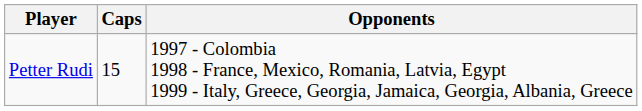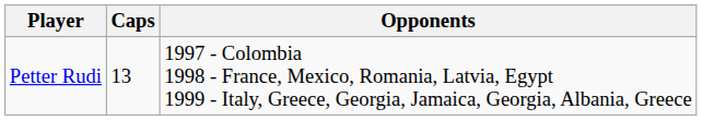 <table class="wikitable">
 <tr>
 <th>Player</th>
 <th>Caps</th>
 <th>Opponents</th>
 </tr>
 <tr>
 <td><a href='#'>Petter Rudi</a></td>
-<td>15</td>
+<td>13</td>
 <td>1997 - Colombia<br>1998 - France, Mexico, Romania, Latvia, Egypt<br>1999 - Italy, Greece, Georgia, Jamaica, Georgia, Albania, Greece</td>
 </tr>
 </table>
